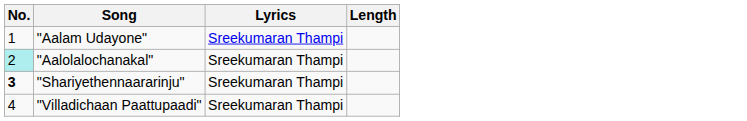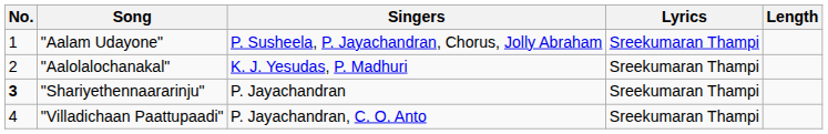 <table class="wikitable">
 <tr>
 <th>No.</th>
 <th>Song</th>
+<th>Singers</th>
 <th>Lyrics</th>
 <th>Length</th>
 </tr>
 <tr>
 <td>1</td>
 <td>"Aalam Udayone"</td>
+<td><a href='#'>P. Susheela</a>, <a href='#'>P. Jayachandran</a>, Chorus, <a href='#'>Jolly Abraham</a></td>
 <td><a href='#'>Sreekumaran Thampi</a></td>
 <td></td>
 </tr>
 <tr>
-<td style="background: paleturquoise;">2</td>
+<td>2</td>
 <td>"Aalolalochanakal"</td>
+<td><a href='#'>K. J. Yesudas</a>, <a href='#'>P. Madhuri</a></td>
 <td>Sreekumaran Thampi</td>
 <td></td>
 </tr>
 <tr>
 <td><strong>3</strong></td>
 <td>"Shariyethennaararinju"</td>
+<td>P. Jayachandran</td>
 <td>Sreekumaran Thampi</td>
 <td></td>
 </tr>
 <tr>
 <td>4</td>
 <td>"Villadichaan Paattupaadi"</td>
+<td>P. Jayachandran, <a href='#'>C. O. Anto</a></td>
 <td>Sreekumaran Thampi</td>
 <td></td>
 </tr>
 </table>
